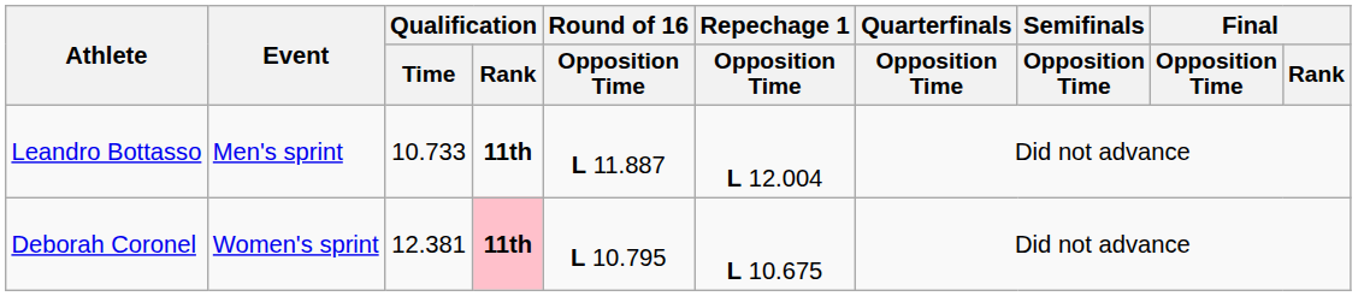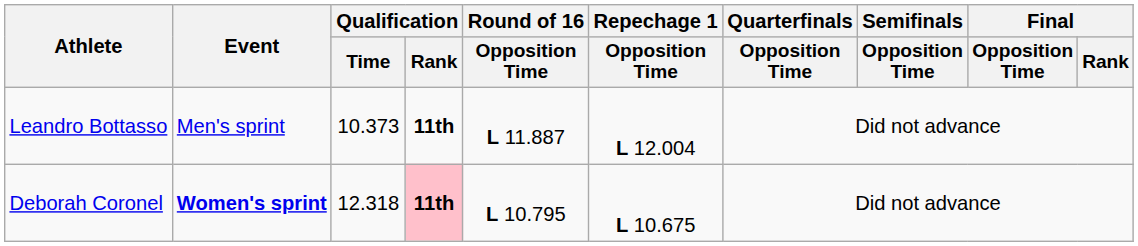 <table class="wikitable" style="font-size:90%">
 <tr>
 <th rowspan=2>Athlete</th>
 <th rowspan=2>Event</th>
 <th colspan=2>Qualification</th>
 <th>Round of 16</th>
 <th>Repechage 1</th>
 <th>Quarterfinals</th>
 <th>Semifinals</th>
 <th colspan=2>Final</th>
 </tr>
 <tr style="font-size:95%">
 <th>Time</th>
 <th>Rank</th>
 <th>Opposition<br>Time</th>
 <th>Opposition<br>Time</th>
 <th>Opposition<br>Time</th>
 <th>Opposition<br>Time</th>
 <th>Opposition<br>Time</th>
 <th>Rank</th>
 </tr>
 <tr align=center>
 <td align=left><a href='#'>Leandro Bottasso</a></td>
 <td align=left><a href='#'>Men's sprint</a></td>
-<td>10.733</td>
+<td>10.373</td>
 <td><strong>11th</strong></td>
 <td><br><strong>L</strong> 11.887</td>
 <td><br><br><strong>L</strong> 12.004</td>
 <td colspan=4>Did not advance</td>
 </tr>
 <tr align=center>
 <td align=left><a href='#'>Deborah Coronel</a></td>
-<td align=left><a href='#'>Women's sprint</a></td>
-<td>12.381</td>
+<td align=left><strong><a href='#'>Women's sprint</a></strong></td>
+<td>12.318</td>
 <td style="background: pink;"><strong>11th</strong></td>
 <td><br><strong>L</strong> 10.795</td>
 <td><br><br><strong>L</strong> 10.675</td>
 <td colspan=4>Did not advance</td>
 </tr>
 </table>
